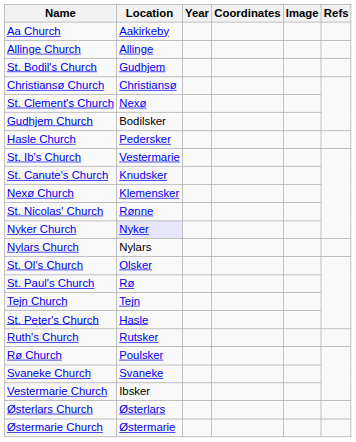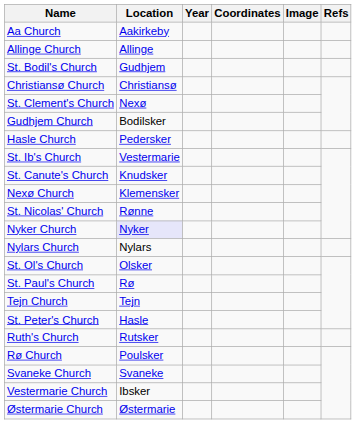 <table class="wikitable sortable">
 <tr>
 <th>Name</th>
 <th>Location</th>
 <th>Year</th>
 <th>Coordinates</th>
 <th>Image</th>
 <th>Refs</th>
 </tr>
 <tr>
 <td><a href='#'>Aa Church</a></td>
 <td><a href='#'>Aakirkeby</a></td>
 <td></td>
 <td></td>
 <td></td>
 <td></td>
 </tr>
 <tr>
 <td><a href='#'>Allinge Church</a></td>
 <td><a href='#'>Allinge</a></td>
 <td></td>
 <td></td>
 <td></td>
 </tr>
 <tr>
 <td><a href='#'>St. Bodil's Church</a></td>
 <td><a href='#'>Gudhjem</a></td>
 <td></td>
 <td></td>
 <td></td>
 <td></td>
 </tr>
 <tr>
 <td><a href='#'>Christiansø Church</a></td>
 <td><a href='#'>Christiansø</a></td>
 <td></td>
 <td></td>
 <td></td>
 </tr>
 <tr>
 <td><a href='#'>St. Clement's Church</a></td>
 <td><a href='#'>Nexø</a></td>
 <td></td>
 <td></td>
 <td></td>
 </tr>
 <tr>
 <td><a href='#'>Gudhjem Church</a></td>
 <td>Bodilsker</td>
 <td></td>
 <td></td>
 <td></td>
 </tr>
 <tr>
 <td><a href='#'>Hasle Church</a></td>
 <td><a href='#'>Pedersker</a></td>
 <td></td>
 <td></td>
 <td></td>
 <td></td>
 </tr>
 <tr>
 <td><a href='#'>St. Ib's Church</a></td>
 <td><a href='#'>Vestermarie</a></td>
 <td></td>
 <td></td>
 <td></td>
 </tr>
 <tr>
 <td><a href='#'>St. Canute's Church</a></td>
 <td><a href='#'>Knudsker</a></td>
 <td></td>
 <td></td>
 <td></td>
 </tr>
 <tr>
 <td><a href='#'>Nexø Church</a></td>
 <td><a href='#'>Klemensker</a></td>
 <td></td>
 <td></td>
 <td></td>
 </tr>
 <tr>
 <td><a href='#'>St. Nicolas' Church</a></td>
 <td><a href='#'>Rønne</a></td>
 <td></td>
 <td></td>
 <td></td>
 </tr>
 <tr>
 <td><a href='#'>Nyker Church</a></td>
 <td style="background: lavender;"><a href='#'>Nyker</a></td>
 <td></td>
 <td></td>
 <td></td>
 </tr>
 <tr>
 <td><a href='#'>Nylars Church</a></td>
 <td>Nylars</td>
 <td></td>
 <td></td>
 <td></td>
 <td></td>
 </tr>
 <tr>
 <td><a href='#'>St. Ol's Church</a></td>
 <td><a href='#'>Olsker</a></td>
 <td></td>
 <td></td>
 <td></td>
 </tr>
 <tr>
 <td><a href='#'>St. Paul's Church</a></td>
 <td><a href='#'>Rø</a></td>
 <td></td>
 <td></td>
 <td></td>
 </tr>
 <tr>
 <td><a href='#'>Tejn Church</a></td>
 <td><a href='#'>Tejn</a></td>
 <td></td>
 <td></td>
 <td></td>
 </tr>
 <tr>
 <td><a href='#'>St. Peter's Church</a></td>
 <td><a href='#'>Hasle</a></td>
 <td></td>
 <td></td>
 <td></td>
 </tr>
 <tr>
 <td><a href='#'>Ruth's Church</a></td>
 <td><a href='#'>Rutsker</a></td>
 <td></td>
 <td></td>
 <td></td>
 <td></td>
 </tr>
 <tr>
 <td><a href='#'>Rø Church</a></td>
 <td><a href='#'>Poulsker</a></td>
 <td></td>
 <td></td>
 <td></td>
 </tr>
 <tr>
 <td><a href='#'>Svaneke Church</a></td>
 <td><a href='#'>Svaneke</a></td>
 <td></td>
 <td></td>
 <td></td>
 </tr>
 <tr>
 <td><a href='#'>Vestermarie Church</a></td>
 <td>Ibsker</td>
 <td></td>
 <td></td>
 <td></td>
 </tr>
 <tr>
-<td><a href='#'>Østerlars Church</a></td>
-<td><a href='#'>Østerlars</a></td>
-<td></td>
-<td></td>
-<td></td>
-<td></td>
-</tr>
-<tr>
 <td><a href='#'>Østermarie Church</a></td>
 <td><a href='#'>Østermarie</a></td>
 <td></td>
 <td></td>
 <td></td>
 </tr>
 </table>
